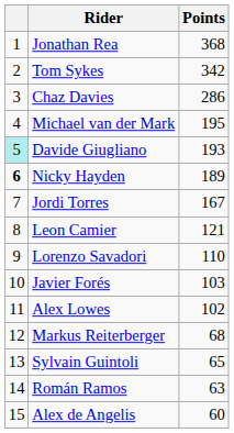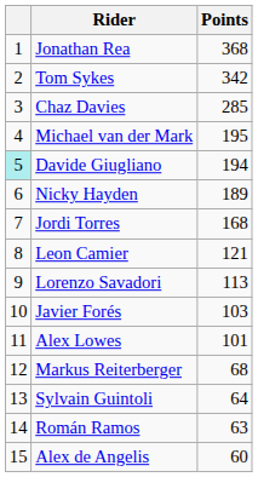 <table class="wikitable" style="font-size: 95%;">
 <tr>
 <th></th>
 <th>Rider</th>
 <th>Points</th>
 </tr>
 <tr>
 <td align=center>1</td>
 <td> <a href='#'>Jonathan Rea</a></td>
 <td align=right>368</td>
 </tr>
 <tr>
 <td align=center>2</td>
 <td> <a href='#'>Tom Sykes</a></td>
 <td align=right>342</td>
 </tr>
 <tr>
 <td align=center>3</td>
 <td> <a href='#'>Chaz Davies</a></td>
-<td align=right>286</td>
+<td align=right>285</td>
 </tr>
 <tr>
 <td align=center>4</td>
 <td> <a href='#'>Michael van der Mark</a></td>
 <td align=right>195</td>
 </tr>
 <tr>
 <td align=center style="background: paleturquoise;">5</td>
 <td> <a href='#'>Davide Giugliano</a></td>
-<td align=right>193</td>
+<td align=right>194</td>
 </tr>
 <tr>
-<td align=center><strong>6</strong></td>
+<td align=center>6</td>
 <td> <a href='#'>Nicky Hayden</a></td>
 <td align=right>189</td>
 </tr>
 <tr>
 <td align=center>7</td>
 <td> <a href='#'>Jordi Torres</a></td>
-<td align=right>167</td>
+<td align=right>168</td>
 </tr>
 <tr>
 <td align=center>8</td>
 <td> <a href='#'>Leon Camier</a></td>
 <td align=right>121</td>
 </tr>
 <tr>
 <td align=center>9</td>
 <td> <a href='#'>Lorenzo Savadori</a></td>
-<td align=right>110</td>
+<td align=right>113</td>
 </tr>
 <tr>
 <td align=center>10</td>
 <td> <a href='#'>Javier Forés</a></td>
 <td align=right>103</td>
 </tr>
 <tr>
 <td align=center>11</td>
 <td> <a href='#'>Alex Lowes</a></td>
-<td align=right>102</td>
+<td align=right>101</td>
 </tr>
 <tr>
 <td align=center>12</td>
 <td> <a href='#'>Markus Reiterberger</a></td>
 <td align=right>68</td>
 </tr>
 <tr>
 <td align=center>13</td>
 <td> <a href='#'>Sylvain Guintoli</a></td>
-<td align=right>65</td>
+<td align=right>64</td>
 </tr>
 <tr>
 <td align=center>14</td>
 <td> <a href='#'>Román Ramos</a></td>
 <td align=right>63</td>
 </tr>
 <tr>
 <td align=center>15</td>
 <td> <a href='#'>Alex de Angelis</a></td>
 <td align=right>60</td>
 </tr>
 </table>
